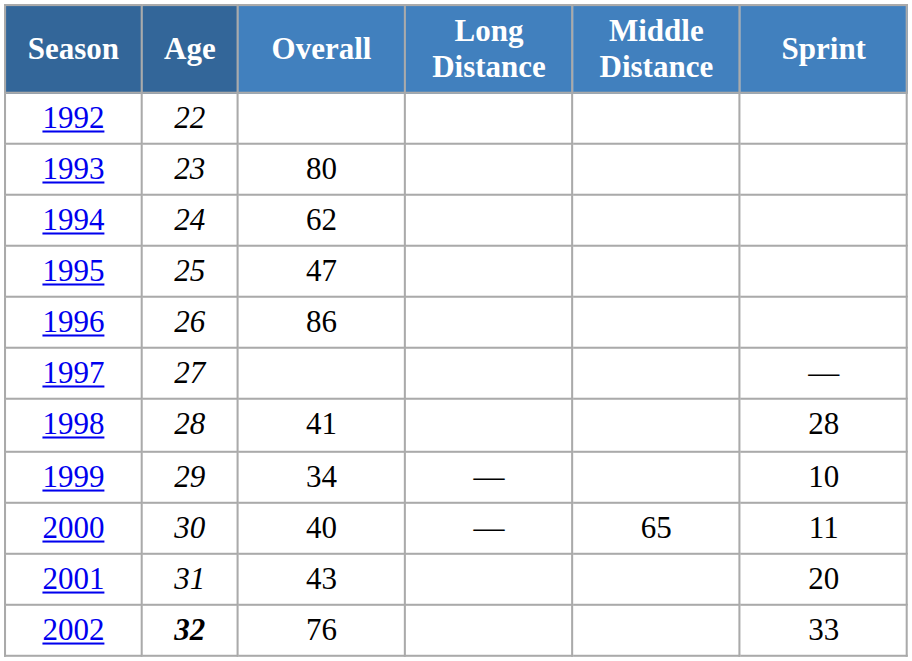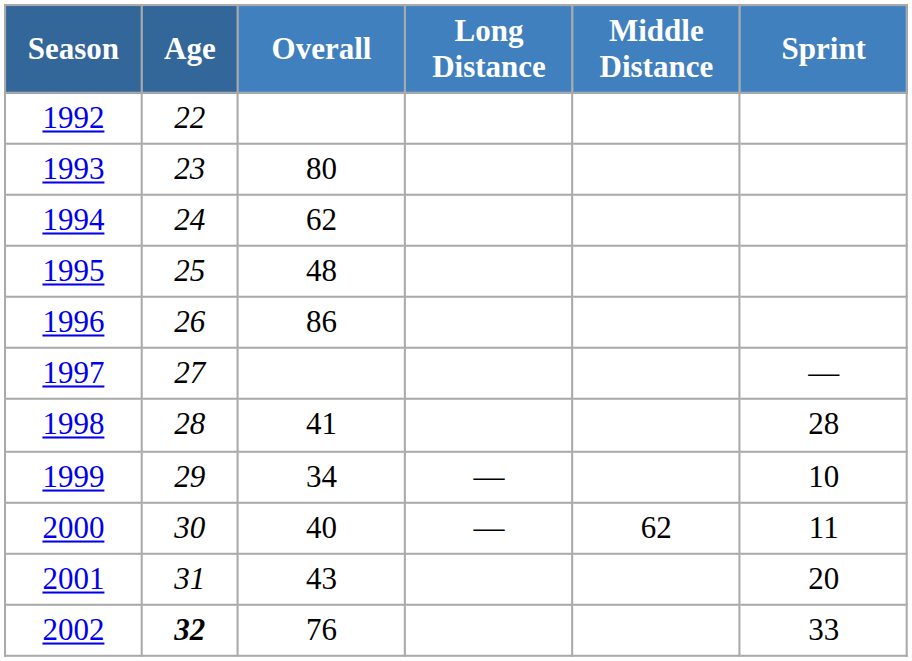 <table class="wikitable" style="font-size:95%; text-align:center; border:grey solid 1px; border-collapse:collapse; background:#ffffff;">
 <tr>
 <th style="background-color:#369; color:white; width:60px;" rowspan="2"> Season </th>
 <th style="background-color:#369; color:white; width:40px;" rowspan="2"> Age </th>
 </tr>
 <tr>
 <th style="background-color:#4180be; color:white; width:75px;">Overall</th>
 <th style="background-color:#4180be; color:white; width:75px;">Long Distance</th>
 <th style="background-color:#4180be; color:white; width:75px;">Middle Distance</th>
 <th style="background-color:#4180be; color:white; width:75px;">Sprint</th>
 </tr>
 <tr>
 <td><a href='#'>1992</a></td>
 <td><em>22</em></td>
 <td></td>
 <td></td>
 <td></td>
 <td></td>
 </tr>
 <tr>
 <td><a href='#'>1993</a></td>
 <td><em>23</em></td>
 <td>80</td>
 <td></td>
 <td></td>
 <td></td>
 </tr>
 <tr>
 <td><a href='#'>1994</a></td>
 <td><em>24</em></td>
 <td>62</td>
 <td></td>
 <td></td>
 <td></td>
 </tr>
 <tr>
 <td><a href='#'>1995</a></td>
 <td><em>25</em></td>
-<td>47</td>
+<td>48</td>
 <td></td>
 <td></td>
 <td></td>
 </tr>
 <tr>
 <td><a href='#'>1996</a></td>
 <td><em>26</em></td>
 <td>86</td>
 <td></td>
 <td></td>
 <td></td>
 </tr>
 <tr>
 <td><a href='#'>1997</a></td>
 <td><em>27</em></td>
 <td></td>
 <td></td>
 <td></td>
 <td>—</td>
 </tr>
 <tr>
 <td><a href='#'>1998</a></td>
 <td><em>28</em></td>
 <td>41</td>
 <td></td>
 <td></td>
 <td>28</td>
 </tr>
 <tr>
 <td><a href='#'>1999</a></td>
 <td><em>29</em></td>
 <td>34</td>
 <td>—</td>
 <td></td>
 <td>10</td>
 </tr>
 <tr>
 <td><a href='#'>2000</a></td>
 <td><em>30</em></td>
 <td>40</td>
 <td>—</td>
-<td>65</td>
+<td>62</td>
 <td>11</td>
 </tr>
 <tr>
 <td><a href='#'>2001</a></td>
 <td><em>31</em></td>
 <td>43</td>
 <td></td>
 <td></td>
 <td>20</td>
 </tr>
 <tr>
 <td><a href='#'>2002</a></td>
 <td><strong><em>32</em></strong></td>
 <td>76</td>
 <td></td>
 <td></td>
 <td>33</td>
 </tr>
 </table>
